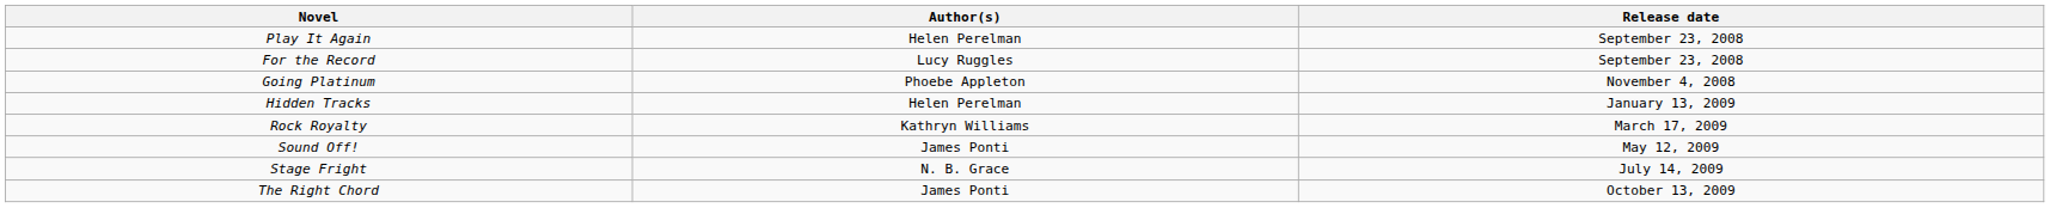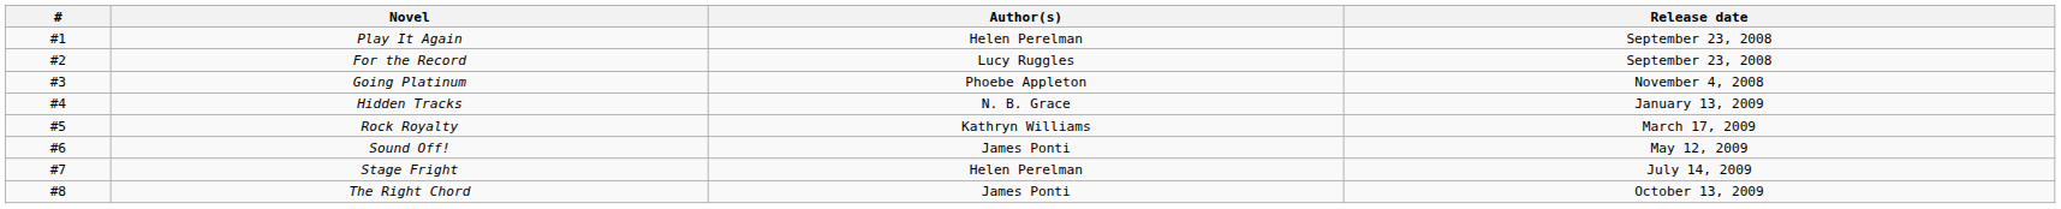 <table class="wikitable sortable" width="100%" border="1" style="font-size: 100%; text-align:center">
 <tr>
+<th>#</th>
 <th>Novel</th>
 <th>Author(s)</th>
 <th>Release date</th>
 </tr>
 <tr>
+<td>#1</td>
 <td><em>Play It Again</em></td>
 <td>Helen Perelman</td>
 <td>September 23, 2008</td>
 </tr>
 <tr>
+<td>#2</td>
 <td><em>For the Record</em></td>
 <td>Lucy Ruggles</td>
 <td>September 23, 2008</td>
 </tr>
 <tr>
+<td>#3</td>
 <td><em>Going Platinum</em></td>
 <td>Phoebe Appleton</td>
 <td>November 4, 2008</td>
 </tr>
 <tr>
+<td>#4</td>
 <td><em>Hidden Tracks</em></td>
-<td>Helen Perelman</td>
+<td>N. B. Grace</td>
 <td>January 13, 2009</td>
 </tr>
 <tr>
+<td>#5</td>
 <td><em>Rock Royalty</em></td>
 <td>Kathryn Williams</td>
 <td>March 17, 2009</td>
 </tr>
 <tr>
+<td>#6</td>
 <td><em>Sound Off!</em></td>
 <td>James Ponti</td>
 <td>May 12, 2009</td>
 </tr>
 <tr>
+<td>#7</td>
 <td><em>Stage Fright</em></td>
-<td>N. B. Grace</td>
+<td>Helen Perelman</td>
 <td>July 14, 2009</td>
 </tr>
 <tr>
+<td>#8</td>
 <td><em>The Right Chord</em></td>
 <td>James Ponti</td>
 <td>October 13, 2009</td>
 </tr>
 </table>
